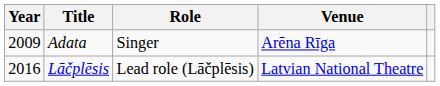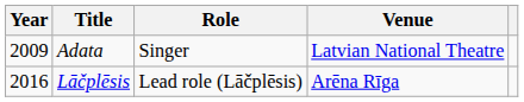 <table class="wikitable">
 <tr>
 <th>Year</th>
 <th>Title</th>
 <th>Role</th>
 <th class="unsortable">Venue</th>
 <th></th>
 </tr>
 <tr>
 <td>2009</td>
 <td><em>Adata</em></td>
 <td>Singer</td>
-<td><a href='#'>Arēna Rīga</a></td>
+<td><a href='#'>Latvian National Theatre</a></td>
 <td></td>
 </tr>
 <tr>
 <td>2016</td>
 <td><em><a href='#'>Lāčplēsis</a></em></td>
 <td>Lead role (Lāčplēsis)</td>
-<td><a href='#'>Latvian National Theatre</a></td>
+<td><a href='#'>Arēna Rīga</a></td>
 <td></td>
 </tr>
 </table>
